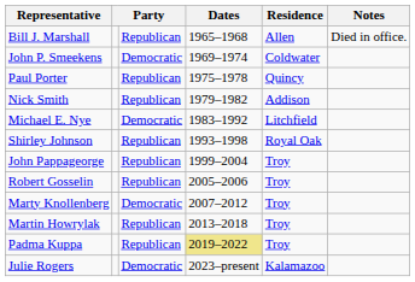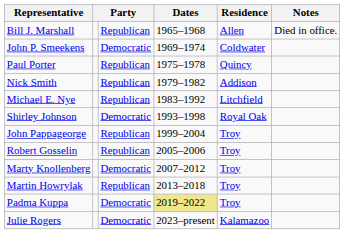 <table class=wikitable>
 <tr valign=bottom>
 <th>Representative</th>
 <th colspan="2">Party</th>
 <th>Dates</th>
 <th>Residence</th>
 <th>Notes</th>
 </tr>
 <tr>
 <td><a href='#'>Bill J. Marshall</a></td>
 <td bgcolor=></td>
 <td><a href='#'>Republican</a></td>
 <td>1965–1968</td>
 <td><a href='#'>Allen</a></td>
 <td>Died in office.</td>
 </tr>
 <tr>
 <td><a href='#'>John P. Smeekens</a></td>
 <td bgcolor=></td>
 <td><a href='#'>Democratic</a></td>
 <td>1969–1974</td>
 <td><a href='#'>Coldwater</a></td>
 <td></td>
 </tr>
 <tr>
 <td><a href='#'>Paul Porter</a></td>
 <td bgcolor=></td>
 <td><a href='#'>Republican</a></td>
 <td>1975–1978</td>
 <td><a href='#'>Quincy</a></td>
 <td></td>
 </tr>
 <tr>
 <td><a href='#'>Nick Smith</a></td>
 <td bgcolor=></td>
 <td><a href='#'>Republican</a></td>
 <td>1979–1982</td>
 <td><a href='#'>Addison</a></td>
 <td></td>
 </tr>
 <tr>
 <td><a href='#'>Michael E. Nye</a></td>
 <td bgcolor=></td>
-<td><a href='#'>Democratic</a></td>
+<td><a href='#'>Republican</a></td>
 <td>1983–1992</td>
 <td><a href='#'>Litchfield</a></td>
 <td></td>
 </tr>
 <tr>
 <td><a href='#'>Shirley Johnson</a></td>
 <td bgcolor=></td>
-<td><a href='#'>Republican</a></td>
+<td><a href='#'>Democratic</a></td>
 <td>1993–1998</td>
 <td><a href='#'>Royal Oak</a></td>
 <td></td>
 </tr>
 <tr>
 <td><a href='#'>John Pappageorge</a></td>
 <td bgcolor=></td>
 <td><a href='#'>Republican</a></td>
 <td>1999–2004</td>
 <td><a href='#'>Troy</a></td>
 <td></td>
 </tr>
 <tr>
 <td><a href='#'>Robert Gosselin</a></td>
 <td bgcolor=></td>
 <td><a href='#'>Republican</a></td>
 <td>2005–2006</td>
 <td><a href='#'>Troy</a></td>
 <td></td>
 </tr>
 <tr>
 <td><a href='#'>Marty Knollenberg</a></td>
 <td bgcolor=></td>
 <td><a href='#'>Democratic</a></td>
 <td>2007–2012</td>
 <td><a href='#'>Troy</a></td>
 <td></td>
 </tr>
 <tr>
 <td><a href='#'>Martin Howrylak</a></td>
 <td bgcolor=></td>
 <td><a href='#'>Republican</a></td>
 <td>2013–2018</td>
 <td><a href='#'>Troy</a></td>
 <td></td>
 </tr>
 <tr>
 <td><a href='#'>Padma Kuppa</a></td>
 <td bgcolor=></td>
-<td><a href='#'>Republican</a></td>
+<td><a href='#'>Democratic</a></td>
 <td style="background: khaki;">2019–2022</td>
 <td><a href='#'>Troy</a></td>
 <td></td>
 </tr>
 <tr>
 <td><a href='#'>Julie Rogers</a></td>
 <td bgcolor=></td>
 <td><a href='#'>Democratic</a></td>
 <td>2023–present</td>
 <td><a href='#'>Kalamazoo</a></td>
 <td></td>
 </tr>
 </table>
